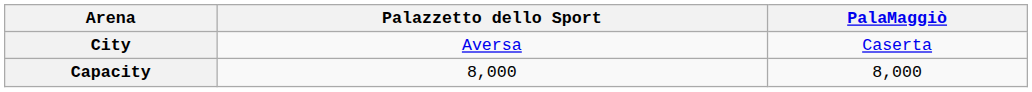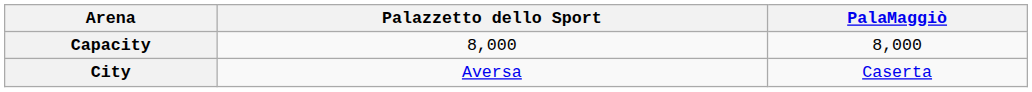 <table class="wikitable" width="800">
 <tr>
 <th>Arena</th>
 <th align="center">Palazzetto dello Sport</th>
 <th align="center"><a href='#'>PalaMaggiò</a></th>
 </tr>
 <tr>
+<th>Capacity</th>
+<td align="center">8,000</td>
+<td align="center">8,000</td>
+</tr>
+<tr>
 <th>City</th>
 <td align="center"><a href='#'>Aversa</a></td>
 <td align="center"><a href='#'>Caserta</a></td>
 </tr>
-<tr>
-<th>Capacity</th>
-<td align="center">8,000</td>
-<td align="center">8,000</td>
-</tr>
 </table>
